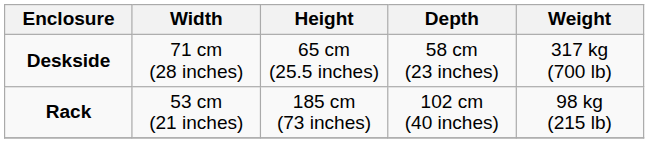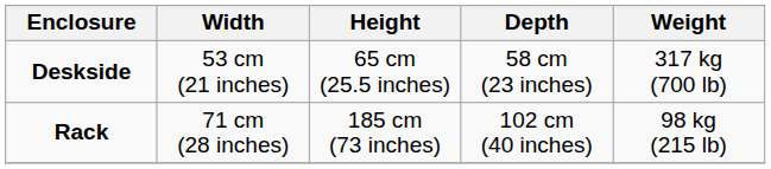 <table class="wikitable" style=text-align:center>
 <tr>
 <th width="100">Enclosure</th>
 <th width="100">Width</th>
 <th width="100">Height</th>
 <th width="100">Depth</th>
 <th width="100">Weight</th>
 </tr>
 <tr>
 <td><strong>Deskside</strong></td>
-<td>71 cm<br>(28 inches)</td>
+<td>53 cm<br>(21 inches)</td>
 <td>65 cm<br>(25.5 inches)</td>
 <td>58 cm<br>(23 inches)</td>
 <td>317 kg<br>(700 lb)</td>
 </tr>
 <tr>
 <td><strong>Rack</strong></td>
-<td>53 cm<br>(21 inches)</td>
+<td>71 cm<br>(28 inches)</td>
 <td>185 cm<br>(73 inches)</td>
 <td>102 cm<br>(40 inches)</td>
 <td>98 kg<br>(215 lb)</td>
 </tr>
 <tr>
 </tr>
 </table>
